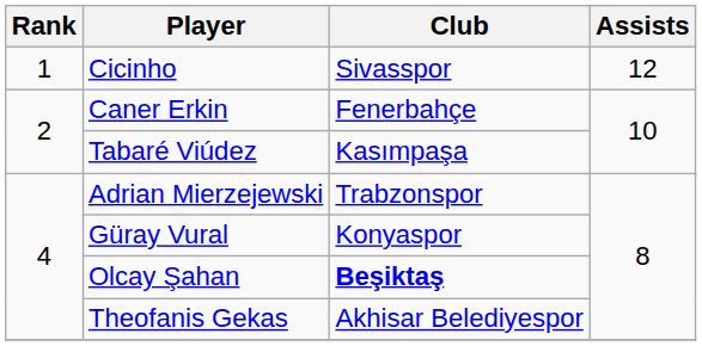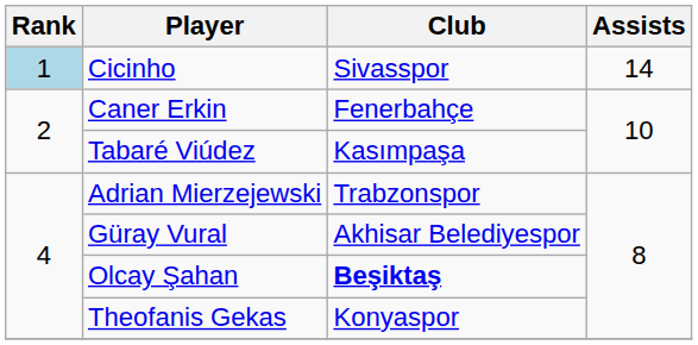 <table class="wikitable" style="text-align: left;">
 <tr>
 <th>Rank</th>
 <th>Player</th>
 <th>Club</th>
 <th>Assists</th>
 </tr>
 <tr>
-<td align=center>1</td>
+<td align=center style="background: lightblue;">1</td>
 <td> <a href='#'>Cicinho</a></td>
 <td><a href='#'>Sivasspor</a></td>
-<td align=center>12</td>
+<td align=center>14</td>
 </tr>
 <tr>
 <td rowspan=2 align=center>2</td>
 <td> <a href='#'>Caner Erkin</a></td>
 <td><a href='#'>Fenerbahçe</a></td>
 <td rowspan=2 align=center>10</td>
 </tr>
 <tr>
 <td> <a href='#'>Tabaré Viúdez</a></td>
 <td><a href='#'>Kasımpaşa</a></td>
 </tr>
 <tr>
 <td rowspan=4 align=center>4</td>
 <td> <a href='#'>Adrian Mierzejewski</a></td>
 <td><a href='#'>Trabzonspor</a></td>
 <td rowspan=4 align=center>8</td>
 </tr>
 <tr>
 <td> <a href='#'>Güray Vural</a></td>
-<td><a href='#'>Konyaspor</a></td>
+<td><a href='#'>Akhisar Belediyespor</a></td>
 </tr>
 <tr>
 <td> <a href='#'>Olcay Şahan</a></td>
 <td><strong><a href='#'>Beşiktaş</a></strong></td>
 </tr>
 <tr>
 <td> <a href='#'>Theofanis Gekas</a></td>
-<td><a href='#'>Akhisar Belediyespor</a></td>
+<td><a href='#'>Konyaspor</a></td>
 </tr>
 <tr>
 </tr>
 </table>
